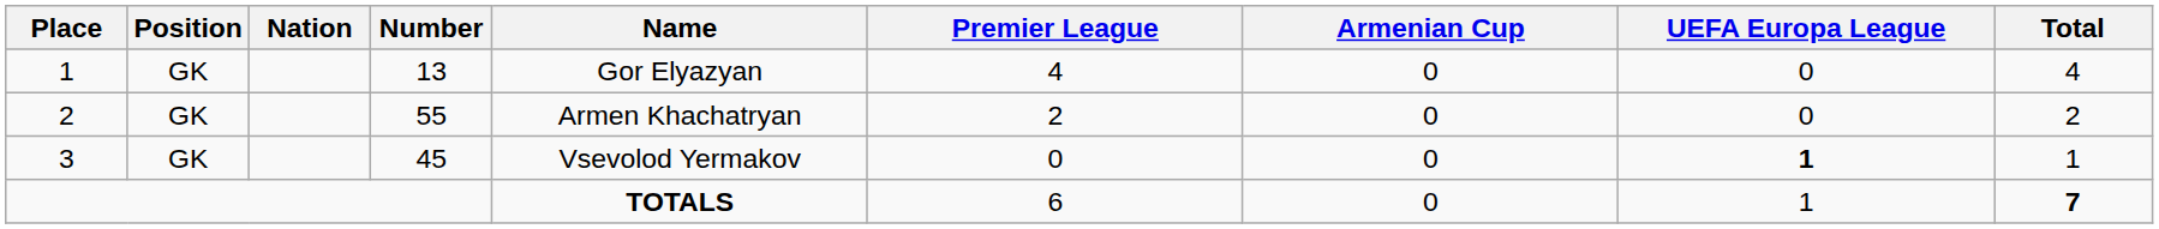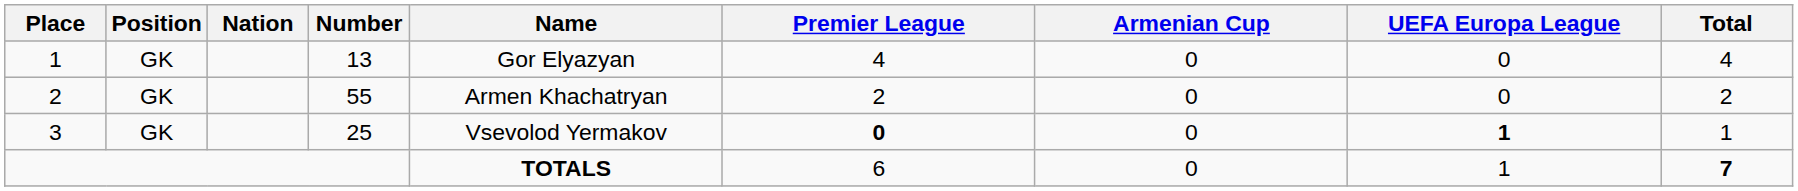 <table class="wikitable" style="font-size: 95%; text-align: center;">
 <tr>
 <th width=60>Place</th>
 <th width=60>Position</th>
 <th width=60>Nation</th>
 <th width=60>Number</th>
 <th width=200>Name</th>
 <th width=200><a href='#'>Premier League</a></th>
 <th width=200><a href='#'>Armenian Cup</a></th>
 <th width=200><a href='#'>UEFA Europa League</a></th>
 <th width=80><strong>Total</strong></th>
 </tr>
 <tr>
 <td>1</td>
 <td>GK</td>
 <td></td>
 <td>13</td>
 <td>Gor Elyazyan</td>
 <td>4</td>
 <td>0</td>
 <td>0</td>
 <td>4</td>
 </tr>
 <tr>
 <td>2</td>
 <td>GK</td>
 <td></td>
 <td>55</td>
 <td>Armen Khachatryan</td>
 <td>2</td>
 <td>0</td>
 <td>0</td>
 <td>2</td>
 </tr>
 <tr>
 <td>3</td>
 <td>GK</td>
 <td></td>
-<td>45</td>
+<td>25</td>
 <td>Vsevolod Yermakov</td>
-<td>0</td>
+<td><strong>0</strong></td>
 <td>0</td>
 <td><strong>1</strong></td>
 <td>1</td>
 </tr>
 <tr>
 <td colspan="4"></td>
 <td><strong>TOTALS</strong></td>
 <td>6</td>
 <td>0</td>
 <td>1</td>
 <td><strong>7</strong></td>
 </tr>
 </table>
